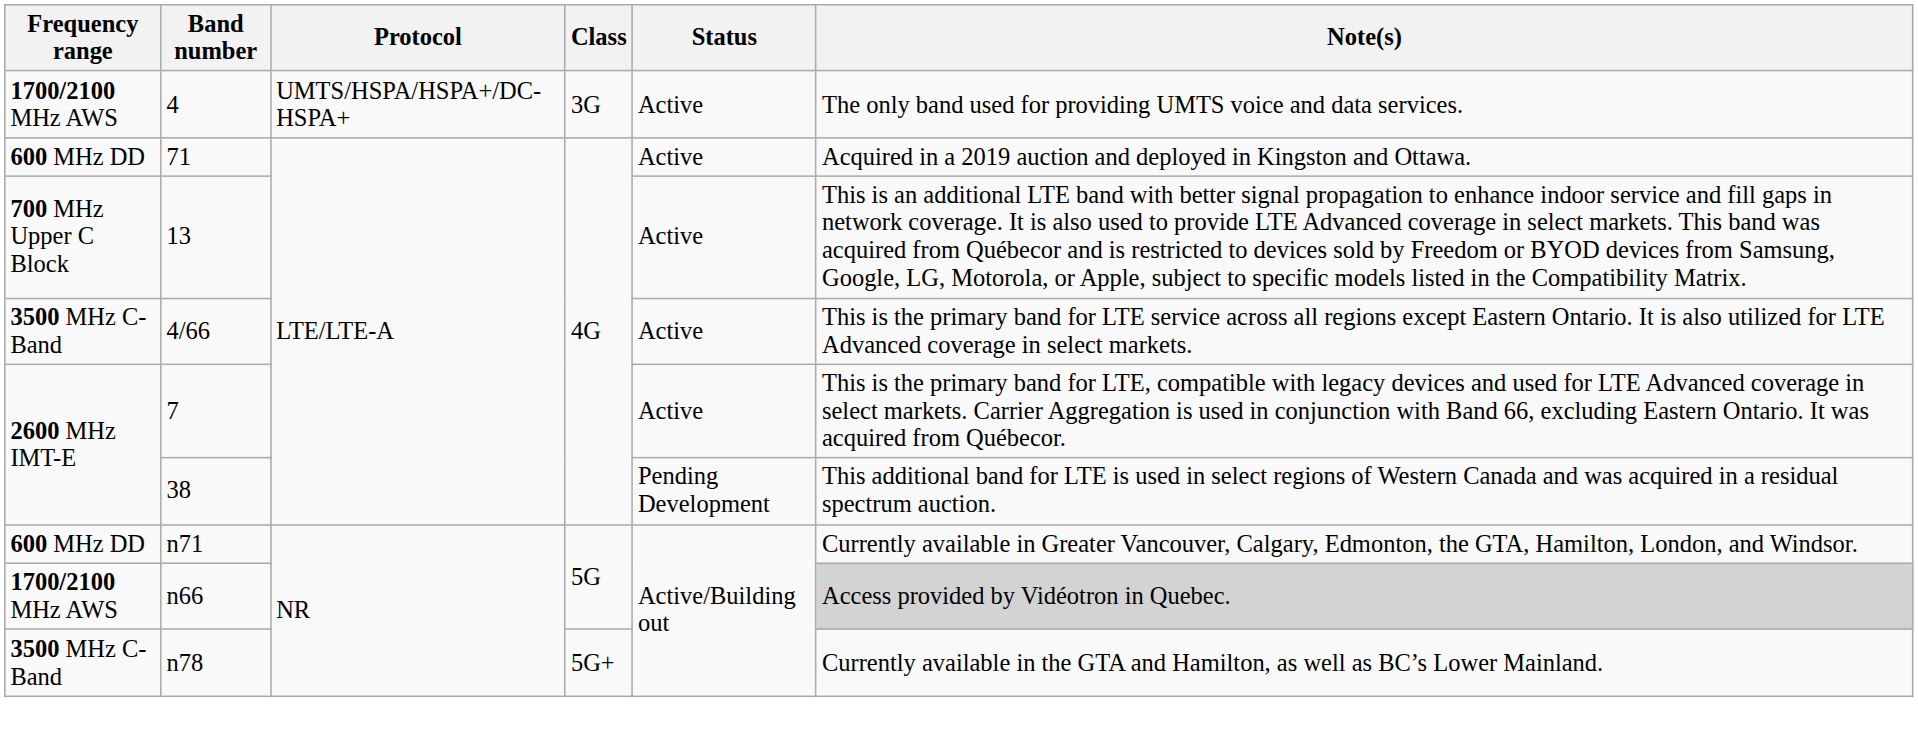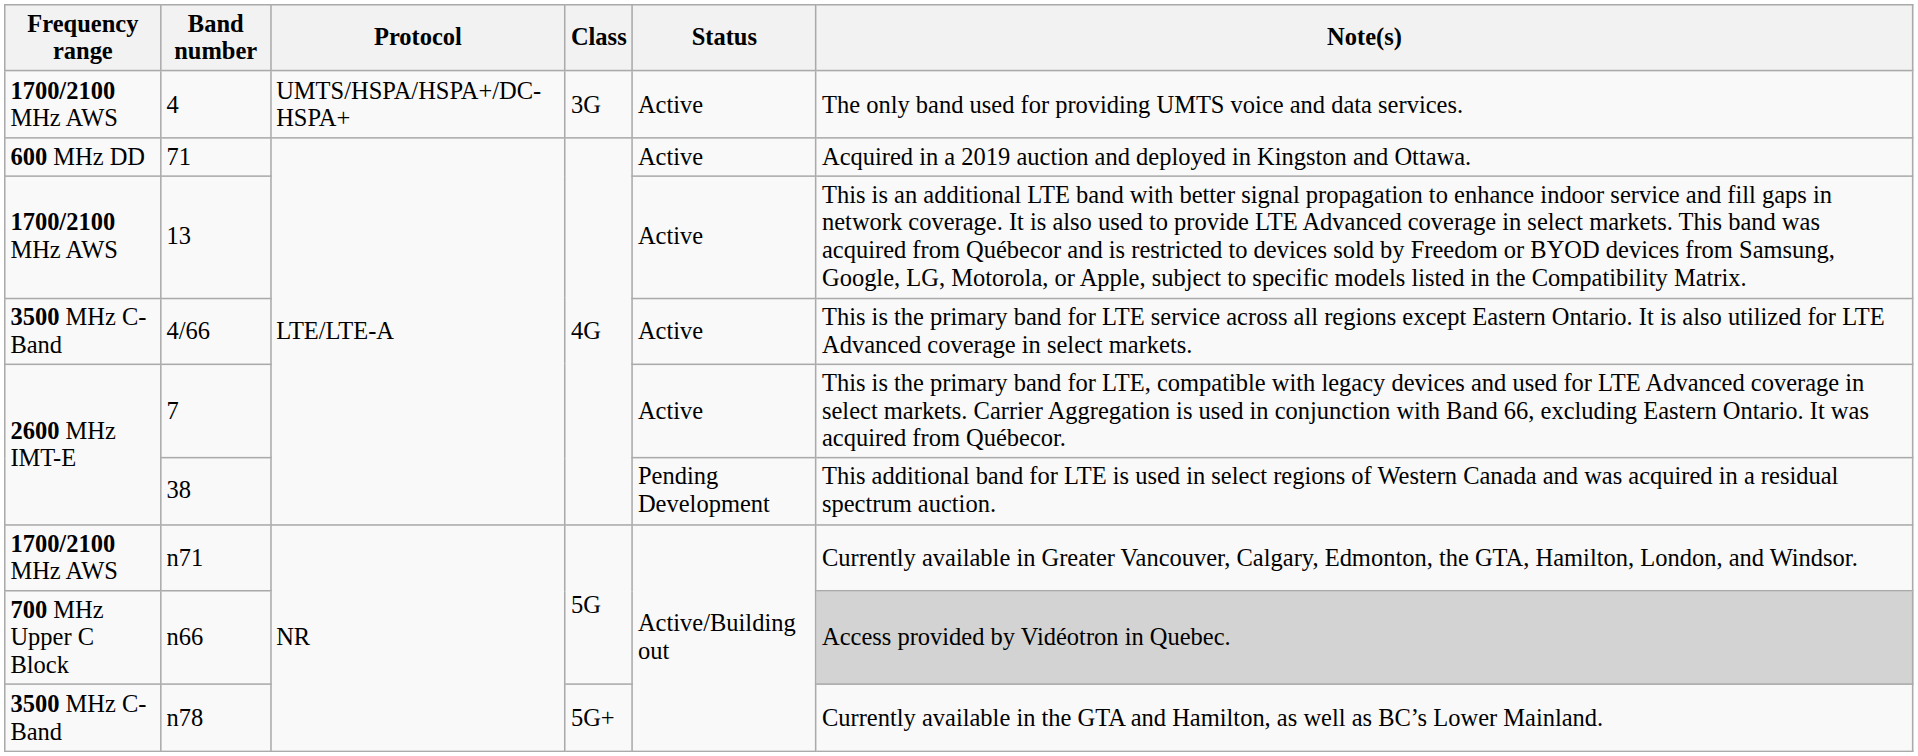 <table class="wikitable">
 <tr>
 <th>Frequency range</th>
 <th>Band number</th>
 <th>Protocol</th>
 <th>Class</th>
 <th>Status</th>
 <th>Note(s)</th>
 </tr>
 <tr>
 <td><strong>1700/2100</strong> MHz AWS</td>
 <td>4</td>
 <td>UMTS/HSPA/HSPA+/DC-HSPA+</td>
 <td>3G</td>
 <td>Active</td>
 <td>The only band used for providing UMTS voice and data services.</td>
 </tr>
 <tr>
 <td><strong>600</strong> MHz DD</td>
 <td>71</td>
 <td rowspan="5">LTE/LTE-A</td>
 <td rowspan="5">4G</td>
 <td>Active</td>
 <td>Acquired in a 2019 auction and deployed in Kingston and Ottawa.</td>
 </tr>
 <tr>
-<td><strong>700</strong> MHz Upper C Block</td>
+<td><strong>1700/2100</strong> MHz AWS</td>
 <td>13</td>
 <td>Active</td>
 <td>This is an additional LTE band with better signal propagation to enhance indoor service and fill gaps in network coverage. It is also used to provide LTE Advanced coverage in select markets. This band was acquired from Québecor and is restricted to devices sold by Freedom or BYOD devices from Samsung, Google, LG, Motorola, or Apple, subject to specific models listed in the Compatibility Matrix.</td>
 </tr>
 <tr>
 <td><strong>3500</strong> MHz C-Band</td>
 <td>4/66</td>
 <td>Active</td>
 <td>This is the primary band for LTE service across all regions except Eastern Ontario. It is also utilized for LTE Advanced coverage in select markets.</td>
 </tr>
 <tr>
 <td rowspan="2"><strong>2600</strong> MHz IMT-E</td>
 <td>7</td>
 <td>Active</td>
 <td>This is the primary band for LTE, compatible with legacy devices and used for LTE Advanced coverage in select markets. Carrier Aggregation is used in conjunction with Band 66, excluding Eastern Ontario. It was acquired from Québecor.</td>
 </tr>
 <tr>
 <td>38</td>
 <td>Pending Development</td>
 <td>This additional band for LTE is used in select regions of Western Canada and was acquired in a residual spectrum auction.</td>
 </tr>
 <tr>
-<td><strong>600</strong> MHz DD</td>
+<td><strong>1700/2100</strong> MHz AWS</td>
 <td>n71</td>
 <td rowspan="3">NR</td>
 <td rowspan="2">5G</td>
 <td rowspan="3">Active/Building out</td>
 <td>Currently available in Greater Vancouver, Calgary, Edmonton, the GTA, Hamilton, London, and Windsor.</td>
 </tr>
 <tr>
-<td><strong>1700/2100</strong> MHz AWS</td>
+<td><strong>700</strong> MHz Upper C Block</td>
 <td>n66</td>
 <td style="background: lightgrey;">Access provided by Vidéotron in Quebec.</td>
 </tr>
 <tr>
 <td><strong>3500</strong> MHz C-Band</td>
 <td>n78</td>
 <td>5G+</td>
 <td>Currently available in the GTA and Hamilton, as well as BC’s Lower Mainland.</td>
 </tr>
 </table>
